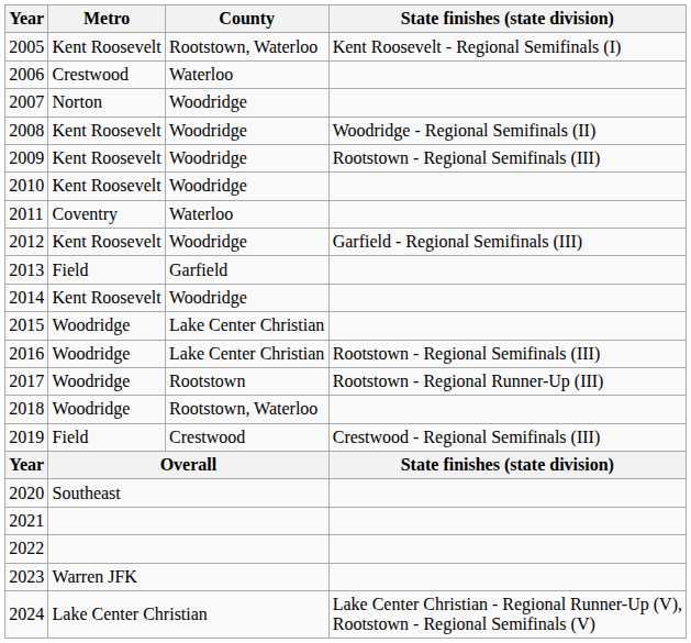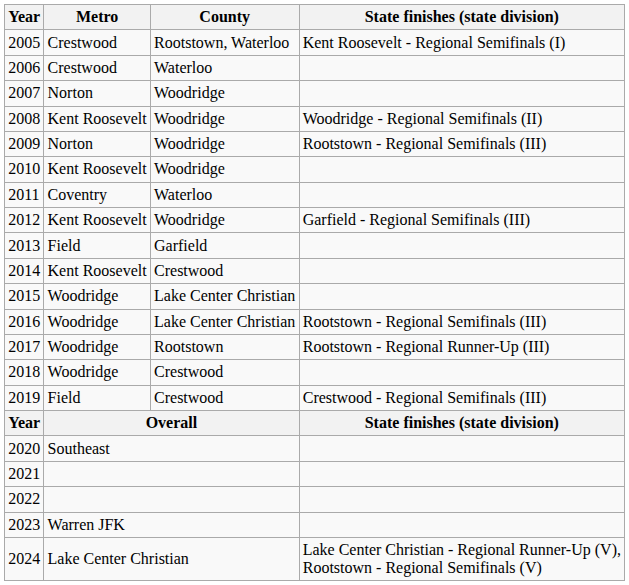 <table class="wikitable">
 <tr>
 <th>Year</th>
 <th>Metro</th>
 <th>County</th>
 <th>State finishes (state division)</th>
 </tr>
 <tr>
 <td>2005</td>
-<td>Kent Roosevelt</td>
+<td>Crestwood</td>
 <td>Rootstown, Waterloo</td>
 <td>Kent Roosevelt - Regional Semifinals (I)</td>
 </tr>
 <tr>
 <td>2006</td>
 <td>Crestwood</td>
 <td>Waterloo</td>
 <td></td>
 </tr>
 <tr>
 <td>2007</td>
 <td>Norton</td>
 <td>Woodridge</td>
 <td></td>
 </tr>
 <tr>
 <td>2008</td>
 <td>Kent Roosevelt</td>
 <td>Woodridge</td>
 <td>Woodridge - Regional Semifinals (II)</td>
 </tr>
 <tr>
 <td>2009</td>
-<td>Kent Roosevelt</td>
+<td>Norton</td>
 <td>Woodridge</td>
 <td>Rootstown - Regional Semifinals (III)</td>
 </tr>
 <tr>
 <td>2010</td>
 <td>Kent Roosevelt</td>
 <td>Woodridge</td>
 <td></td>
 </tr>
 <tr>
 <td>2011</td>
 <td>Coventry</td>
 <td>Waterloo</td>
 <td></td>
 </tr>
 <tr>
 <td>2012</td>
 <td>Kent Roosevelt</td>
 <td>Woodridge</td>
 <td>Garfield - Regional Semifinals (III)</td>
 </tr>
 <tr>
 <td>2013</td>
 <td>Field</td>
 <td>Garfield</td>
 <td></td>
 </tr>
 <tr>
 <td>2014</td>
 <td>Kent Roosevelt</td>
-<td>Woodridge</td>
+<td>Crestwood</td>
 <td></td>
 </tr>
 <tr>
 <td>2015</td>
 <td>Woodridge</td>
 <td>Lake Center Christian</td>
 <td></td>
 </tr>
 <tr>
 <td>2016</td>
 <td>Woodridge</td>
 <td>Lake Center Christian</td>
 <td>Rootstown - Regional Semifinals (III)</td>
 </tr>
 <tr>
 <td>2017</td>
 <td>Woodridge</td>
 <td>Rootstown</td>
 <td>Rootstown - Regional Runner-Up (III)</td>
 </tr>
 <tr>
 <td>2018</td>
 <td>Woodridge</td>
-<td>Rootstown, Waterloo</td>
+<td>Crestwood</td>
 <td></td>
 </tr>
 <tr>
 <td>2019</td>
 <td>Field</td>
 <td>Crestwood</td>
 <td>Crestwood - Regional Semifinals (III)</td>
 </tr>
 <tr>
 <th>Year</th>
 <th colspan=2>Overall</th>
 <th>State finishes (state division)</th>
 </tr>
 <tr>
 <td>2020</td>
 <td colspan="2">Southeast</td>
 <td></td>
 </tr>
 <tr>
 <td>2021</td>
 <td colspan="2"></td>
 <td></td>
 </tr>
 <tr>
 <td>2022</td>
 <td colspan="2"></td>
 <td></td>
 </tr>
 <tr>
 <td>2023</td>
 <td colspan="2">Warren JFK</td>
 <td></td>
 </tr>
 <tr>
 <td>2024</td>
 <td colspan="2">Lake Center Christian</td>
 <td>Lake Center Christian - Regional Runner-Up (V),<br>Rootstown - Regional Semifinals (V)</td>
 </tr>
 </table>
